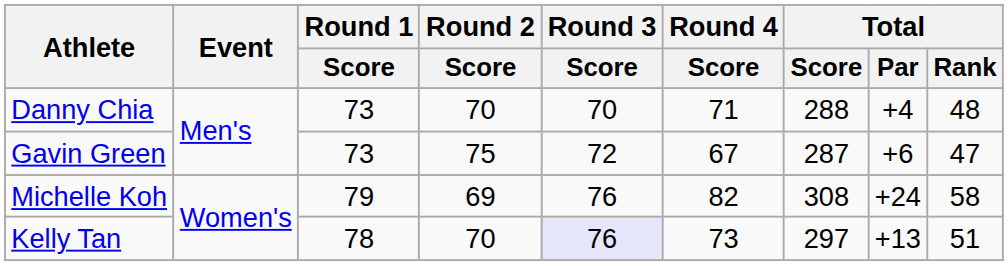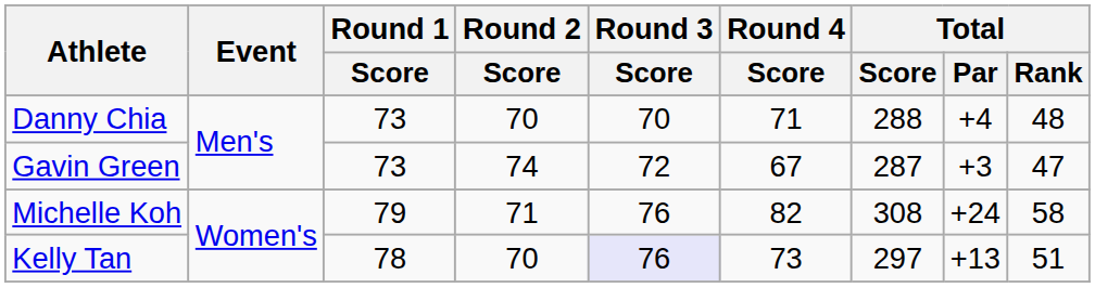 <table class=wikitable style="font-size:90%;">
 <tr>
 <th rowspan=2>Athlete</th>
 <th rowspan=2>Event</th>
 <th>Round 1</th>
 <th>Round 2</th>
 <th>Round 3</th>
 <th>Round 4</th>
 <th colspan=3>Total</th>
 </tr>
 <tr style="font-size:95%">
 <th>Score</th>
 <th>Score</th>
 <th>Score</th>
 <th>Score</th>
 <th>Score</th>
 <th>Par</th>
 <th>Rank</th>
 </tr>
 <tr align=center>
 <td align=left><a href='#'>Danny Chia</a></td>
 <td align=left rowspan=2><a href='#'>Men's</a></td>
 <td>73</td>
 <td>70</td>
 <td>70</td>
 <td>71</td>
 <td>288</td>
 <td>+4</td>
 <td>48</td>
 </tr>
 <tr align=center>
 <td align=left><a href='#'>Gavin Green</a></td>
 <td>73</td>
-<td>75</td>
+<td>74</td>
 <td>72</td>
 <td>67</td>
 <td>287</td>
-<td>+6</td>
+<td>+3</td>
 <td>47</td>
 </tr>
 <tr align=center>
 <td align=left><a href='#'>Michelle Koh</a></td>
 <td align=left rowspan=2><a href='#'>Women's</a></td>
 <td>79</td>
-<td>69</td>
+<td>71</td>
 <td>76</td>
 <td>82</td>
 <td>308</td>
 <td>+24</td>
 <td>58</td>
 </tr>
 <tr align=center>
 <td align=left><a href='#'>Kelly Tan</a></td>
 <td>78</td>
 <td>70</td>
 <td style="background: lavender;">76</td>
 <td>73</td>
 <td>297</td>
 <td>+13</td>
 <td>51</td>
 </tr>
 </table>
